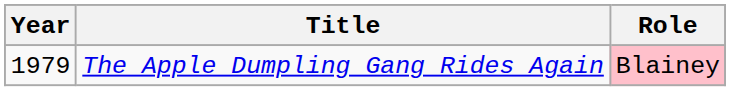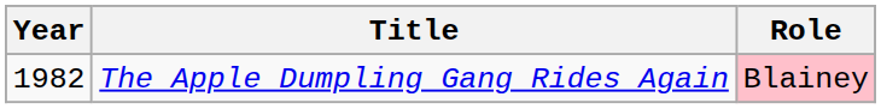 <table class="wikitable">
 <tr>
 <th>Year</th>
 <th>Title</th>
 <th>Role</th>
 </tr>
 <tr>
-<td>1979</td>
+<td>1982</td>
 <td><em><a href='#'>The Apple Dumpling Gang Rides Again</a></em></td>
 <td style="background: pink;">Blainey</td>
 </tr>
 </table>
